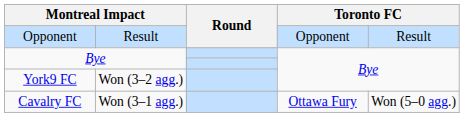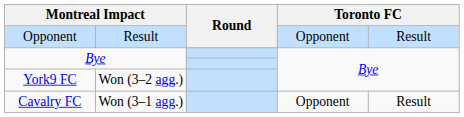 <table class="wikitable" style="text-align: center; font-size: 100%;">
 <tr>
 <th colspan="2" width="40%">Montreal Impact</th>
 <th rowspan="2">Round</th>
 <th colspan="2" width="40%">Toronto FC</th>
 </tr>
 <tr style="background:#C1E0FF">
 <td width="20%">Opponent</td>
 <td>Result</td>
 <td width="20%">Opponent</td>
 <td>Result</td>
 </tr>
 <tr>
 <td colspan="2" rowspan="2"><em><a href='#'>Bye</a></em></td>
 <td style="background:#C1E0FF"></td>
 <td colspan="2" rowspan="3"><em><a href='#'>Bye</a></em></td>
 </tr>
 <tr>
 <td style="background:#C1E0FF"></td>
 </tr>
 <tr>
 <td><a href='#'>York9 FC</a></td>
 <td>Won (3–2 <a href='#'>agg</a>.)</td>
 <td style="background:#C1E0FF"></td>
 </tr>
 <tr>
 <td><a href='#'>Cavalry FC</a></td>
 <td>Won (3–1 <a href='#'>agg</a>.)</td>
 <td style="background:#C1E0FF"></td>
-<td><a href='#'>Ottawa Fury</a></td>
-<td>Won (5–0 <a href='#'>agg</a>.)</td>
+<td width="20%">Opponent</td>
+<td>Result</td>
 </tr>
 </table>
